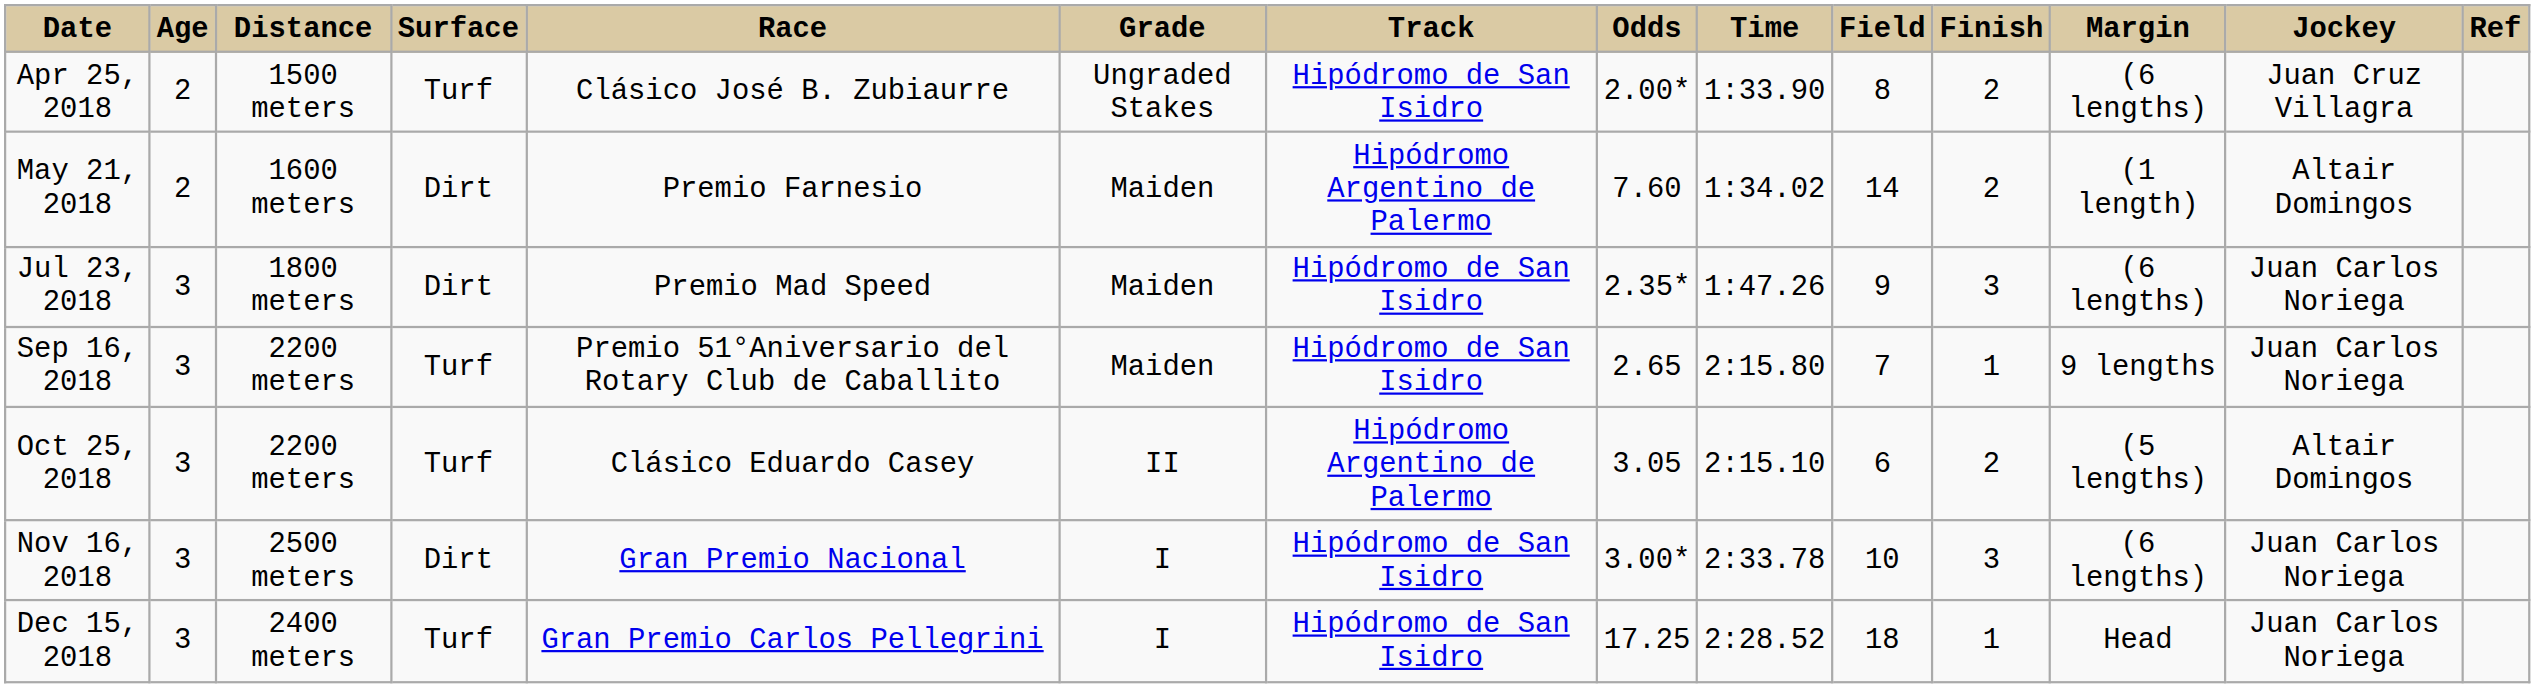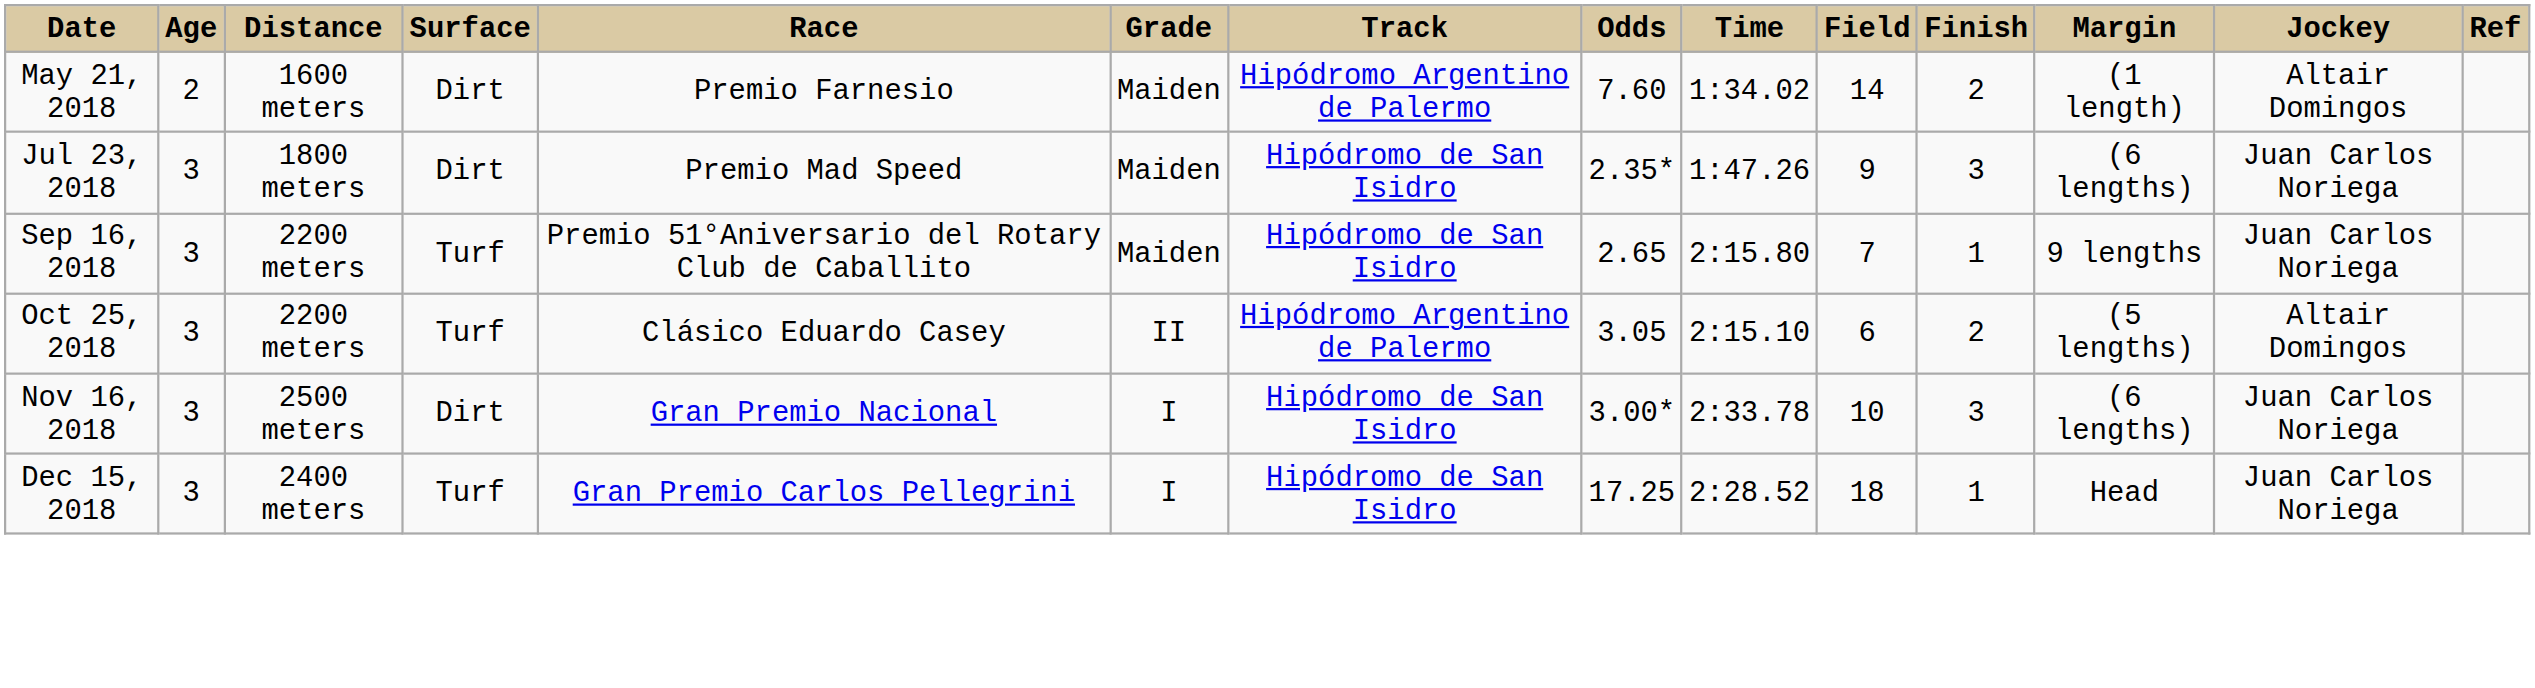 <table class="wikitable sortable" style="text-align:center; width:90%">
 <tr>
 <th scope="col" style="background:#dacaa4;">Date</th>
 <th scope="col" style="background:#dacaa4;">Age</th>
 <th scope="col" style="background:#dacaa4;">Distance</th>
 <th scope="col" style="background:#dacaa4;">Surface</th>
 <th scope="col" style="background:#dacaa4;">Race</th>
 <th scope="col" style="background:#dacaa4;">Grade</th>
 <th scope="col" style="background:#dacaa4;">Track</th>
 <th scope="col" style="background:#dacaa4;">Odds</th>
 <th scope="col" style="background:#dacaa4;">Time</th>
 <th scope="col" style="background:#dacaa4;">Field</th>
 <th scope="col" style="background:#dacaa4;">Finish</th>
 <th scope="col" style="background:#dacaa4;">Margin</th>
 <th scope="col" style="background:#dacaa4;">Jockey</th>
 <th scope="col" class="unsortable" style="background:#dacaa4;">Ref</th>
-</tr>
-<tr>
-<td>Apr 25, 2018</td>
-<td>2</td>
-<td>1500 meters</td>
-<td>Turf</td>
-<td>Clásico José B. Zubiaurre</td>
-<td>Ungraded Stakes</td>
-<td><a href='#'>Hipódromo de San Isidro</a></td>
-<td>2.00*</td>
-<td>1:33.90</td>
-<td>8</td>
-<td>2</td>
-<td>(6 lengths)</td>
-<td>Juan Cruz Villagra</td>
-<td></td>
 </tr>
 <tr>
 <td>May 21, 2018</td>
 <td>2</td>
 <td>1600 meters</td>
 <td>Dirt</td>
 <td>Premio Farnesio</td>
 <td>Maiden</td>
 <td><a href='#'>Hipódromo Argentino de Palermo</a></td>
 <td>7.60</td>
 <td>1:34.02</td>
 <td>14</td>
 <td>2</td>
 <td>(1 length)</td>
 <td>Altair Domingos</td>
 <td></td>
 </tr>
 <tr>
 <td>Jul 23, 2018</td>
 <td>3</td>
 <td>1800 meters</td>
 <td>Dirt</td>
 <td>Premio Mad Speed</td>
 <td>Maiden</td>
 <td><a href='#'>Hipódromo de San Isidro</a></td>
 <td>2.35*</td>
 <td>1:47.26</td>
 <td>9</td>
 <td>3</td>
 <td>(6 lengths)</td>
 <td>Juan Carlos Noriega</td>
 <td></td>
 </tr>
 <tr>
 <td>Sep 16, 2018</td>
 <td>3</td>
 <td>2200 meters</td>
 <td>Turf</td>
 <td>Premio 51°Aniversario del Rotary Club de Caballito</td>
 <td>Maiden</td>
 <td><a href='#'>Hipódromo de San Isidro</a></td>
 <td>2.65</td>
 <td>2:15.80</td>
 <td>7</td>
 <td>1</td>
 <td>9 lengths</td>
 <td>Juan Carlos Noriega</td>
 <td></td>
 </tr>
 <tr>
 <td>Oct 25, 2018</td>
 <td>3</td>
 <td>2200 meters</td>
 <td>Turf</td>
 <td>Clásico Eduardo Casey</td>
 <td>II</td>
 <td><a href='#'>Hipódromo Argentino de Palermo</a></td>
 <td>3.05</td>
 <td>2:15.10</td>
 <td>6</td>
 <td>2</td>
 <td>(5 lengths)</td>
 <td>Altair Domingos</td>
 <td></td>
 </tr>
 <tr>
 <td>Nov 16, 2018</td>
 <td>3</td>
 <td>2500 meters</td>
 <td>Dirt</td>
 <td><a href='#'>Gran Premio Nacional</a></td>
 <td>I</td>
 <td><a href='#'>Hipódromo de San Isidro</a></td>
 <td>3.00*</td>
 <td>2:33.78</td>
 <td>10</td>
 <td>3</td>
 <td>(6 lengths)</td>
 <td>Juan Carlos Noriega</td>
 <td></td>
 </tr>
 <tr>
 <td>Dec 15, 2018</td>
 <td>3</td>
 <td>2400 meters</td>
 <td>Turf</td>
 <td><a href='#'>Gran Premio Carlos Pellegrini</a></td>
 <td>I</td>
 <td><a href='#'>Hipódromo de San Isidro</a></td>
 <td>17.25</td>
 <td>2:28.52</td>
 <td>18</td>
 <td>1</td>
 <td>Head</td>
 <td>Juan Carlos Noriega</td>
 <td></td>
 </tr>
 </table>
